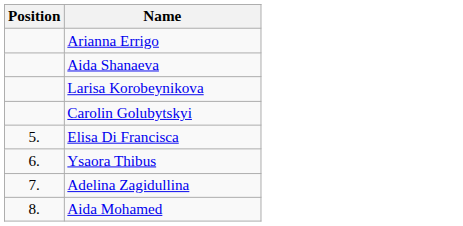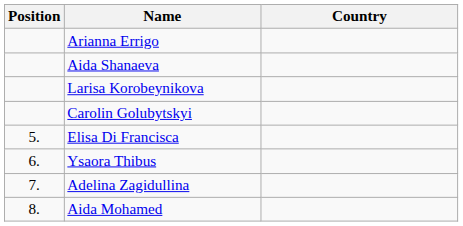 <table class="wikitable">
 <tr>
 <th width="20">Position</th>
 <th width="200">Name</th>
+<th width="200">Country</th>
 </tr>
 <tr>
 <td align="center"></td>
 <td><a href='#'>Arianna Errigo</a></td>
+<td></td>
 </tr>
 <tr>
 <td align="center"></td>
 <td><a href='#'>Aida Shanaeva</a></td>
+<td></td>
 </tr>
 <tr>
 <td align="center"></td>
 <td><a href='#'>Larisa Korobeynikova</a></td>
+<td></td>
 </tr>
 <tr>
 <td align="center"></td>
 <td><a href='#'>Carolin Golubytskyi</a></td>
+<td></td>
 </tr>
 <tr>
 <td align="center">5.</td>
 <td><a href='#'>Elisa Di Francisca</a></td>
+<td></td>
 </tr>
 <tr>
 <td align="center">6.</td>
 <td><a href='#'>Ysaora Thibus</a></td>
+<td></td>
 </tr>
 <tr>
 <td align="center">7.</td>
 <td><a href='#'>Adelina Zagidullina</a></td>
+<td></td>
 </tr>
 <tr>
 <td align="center">8.</td>
 <td><a href='#'>Aida Mohamed</a></td>
+<td></td>
 </tr>
 </table>
